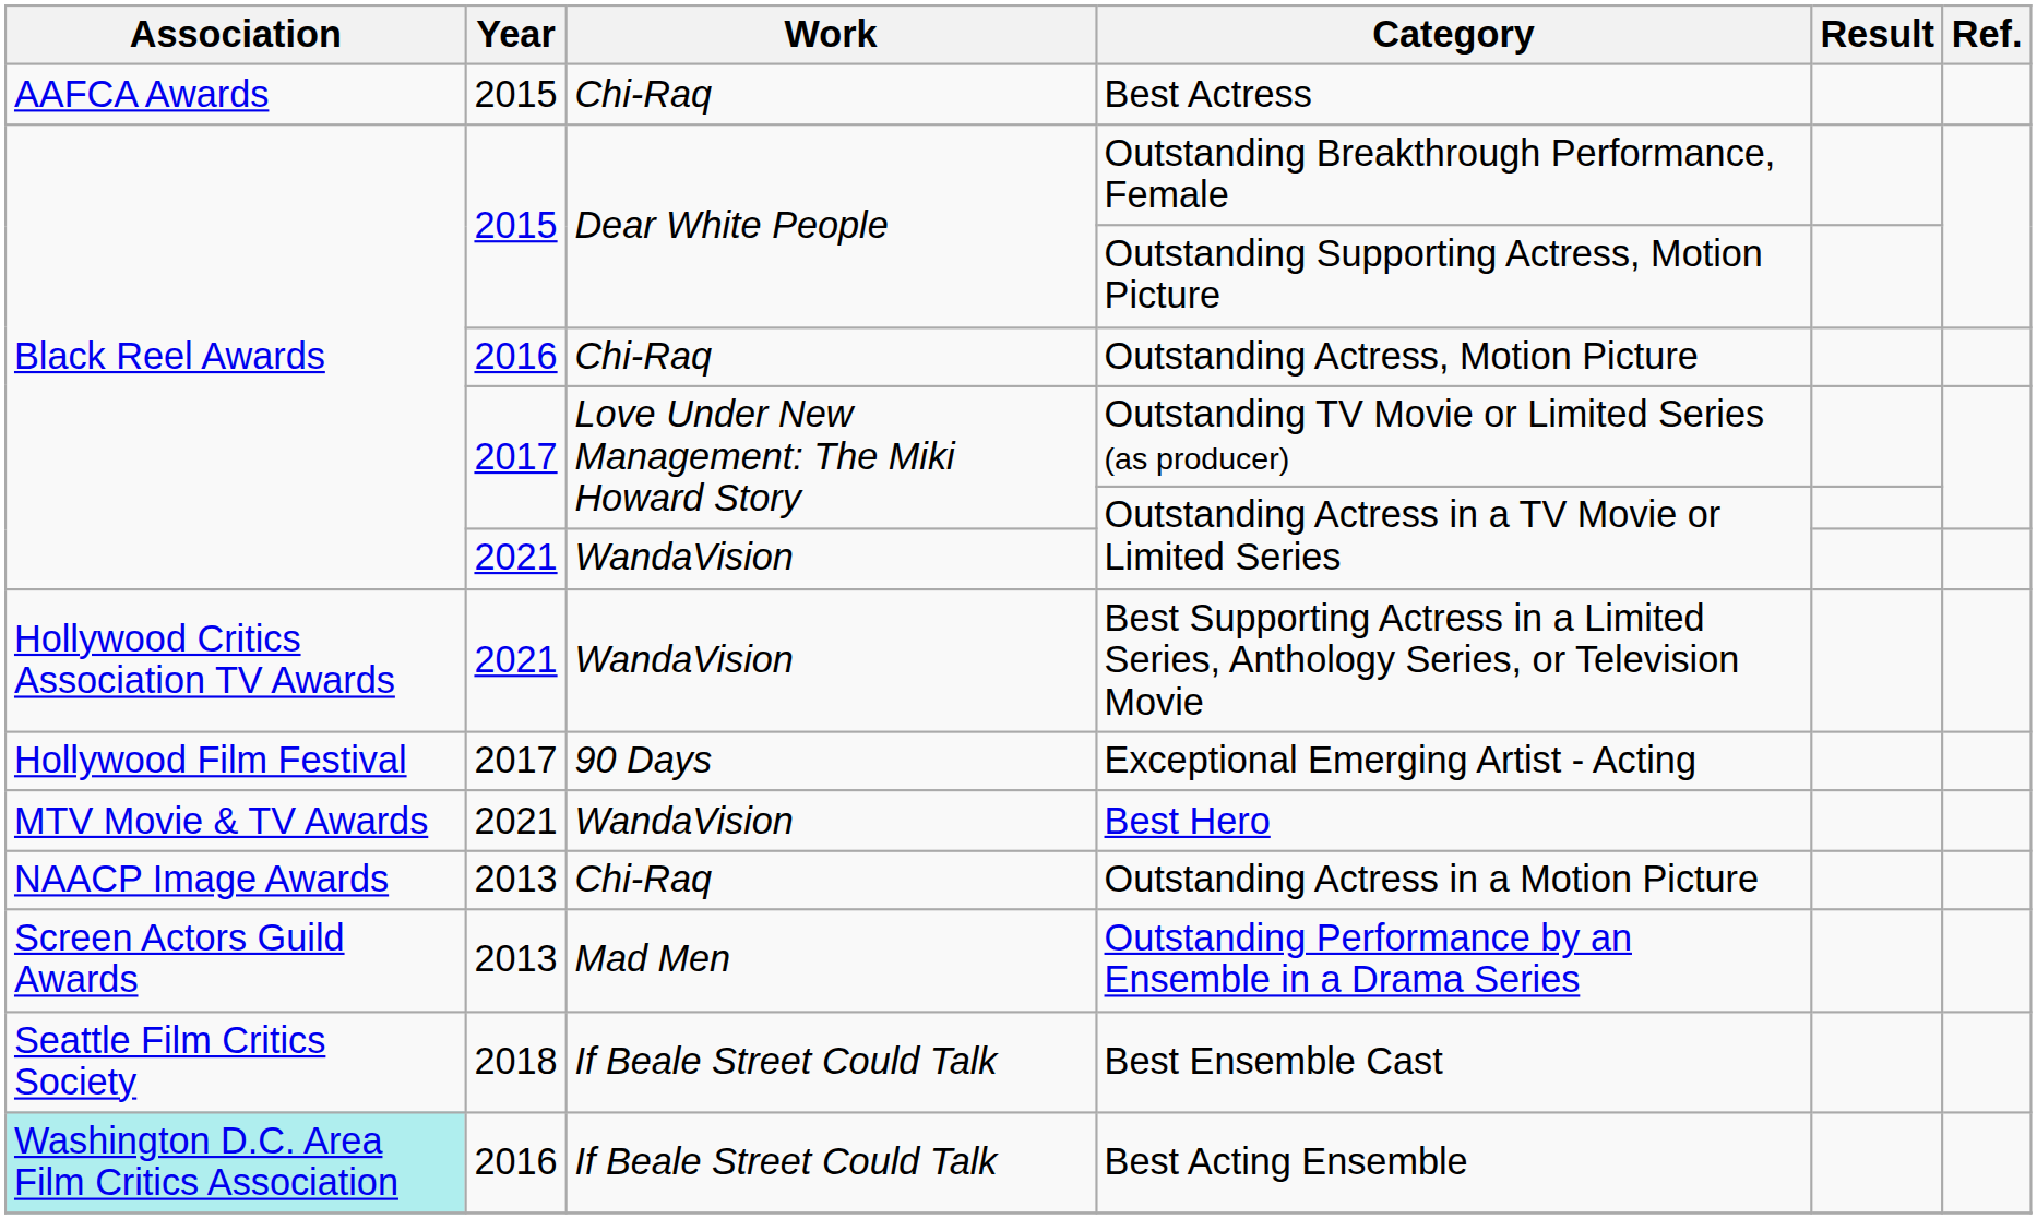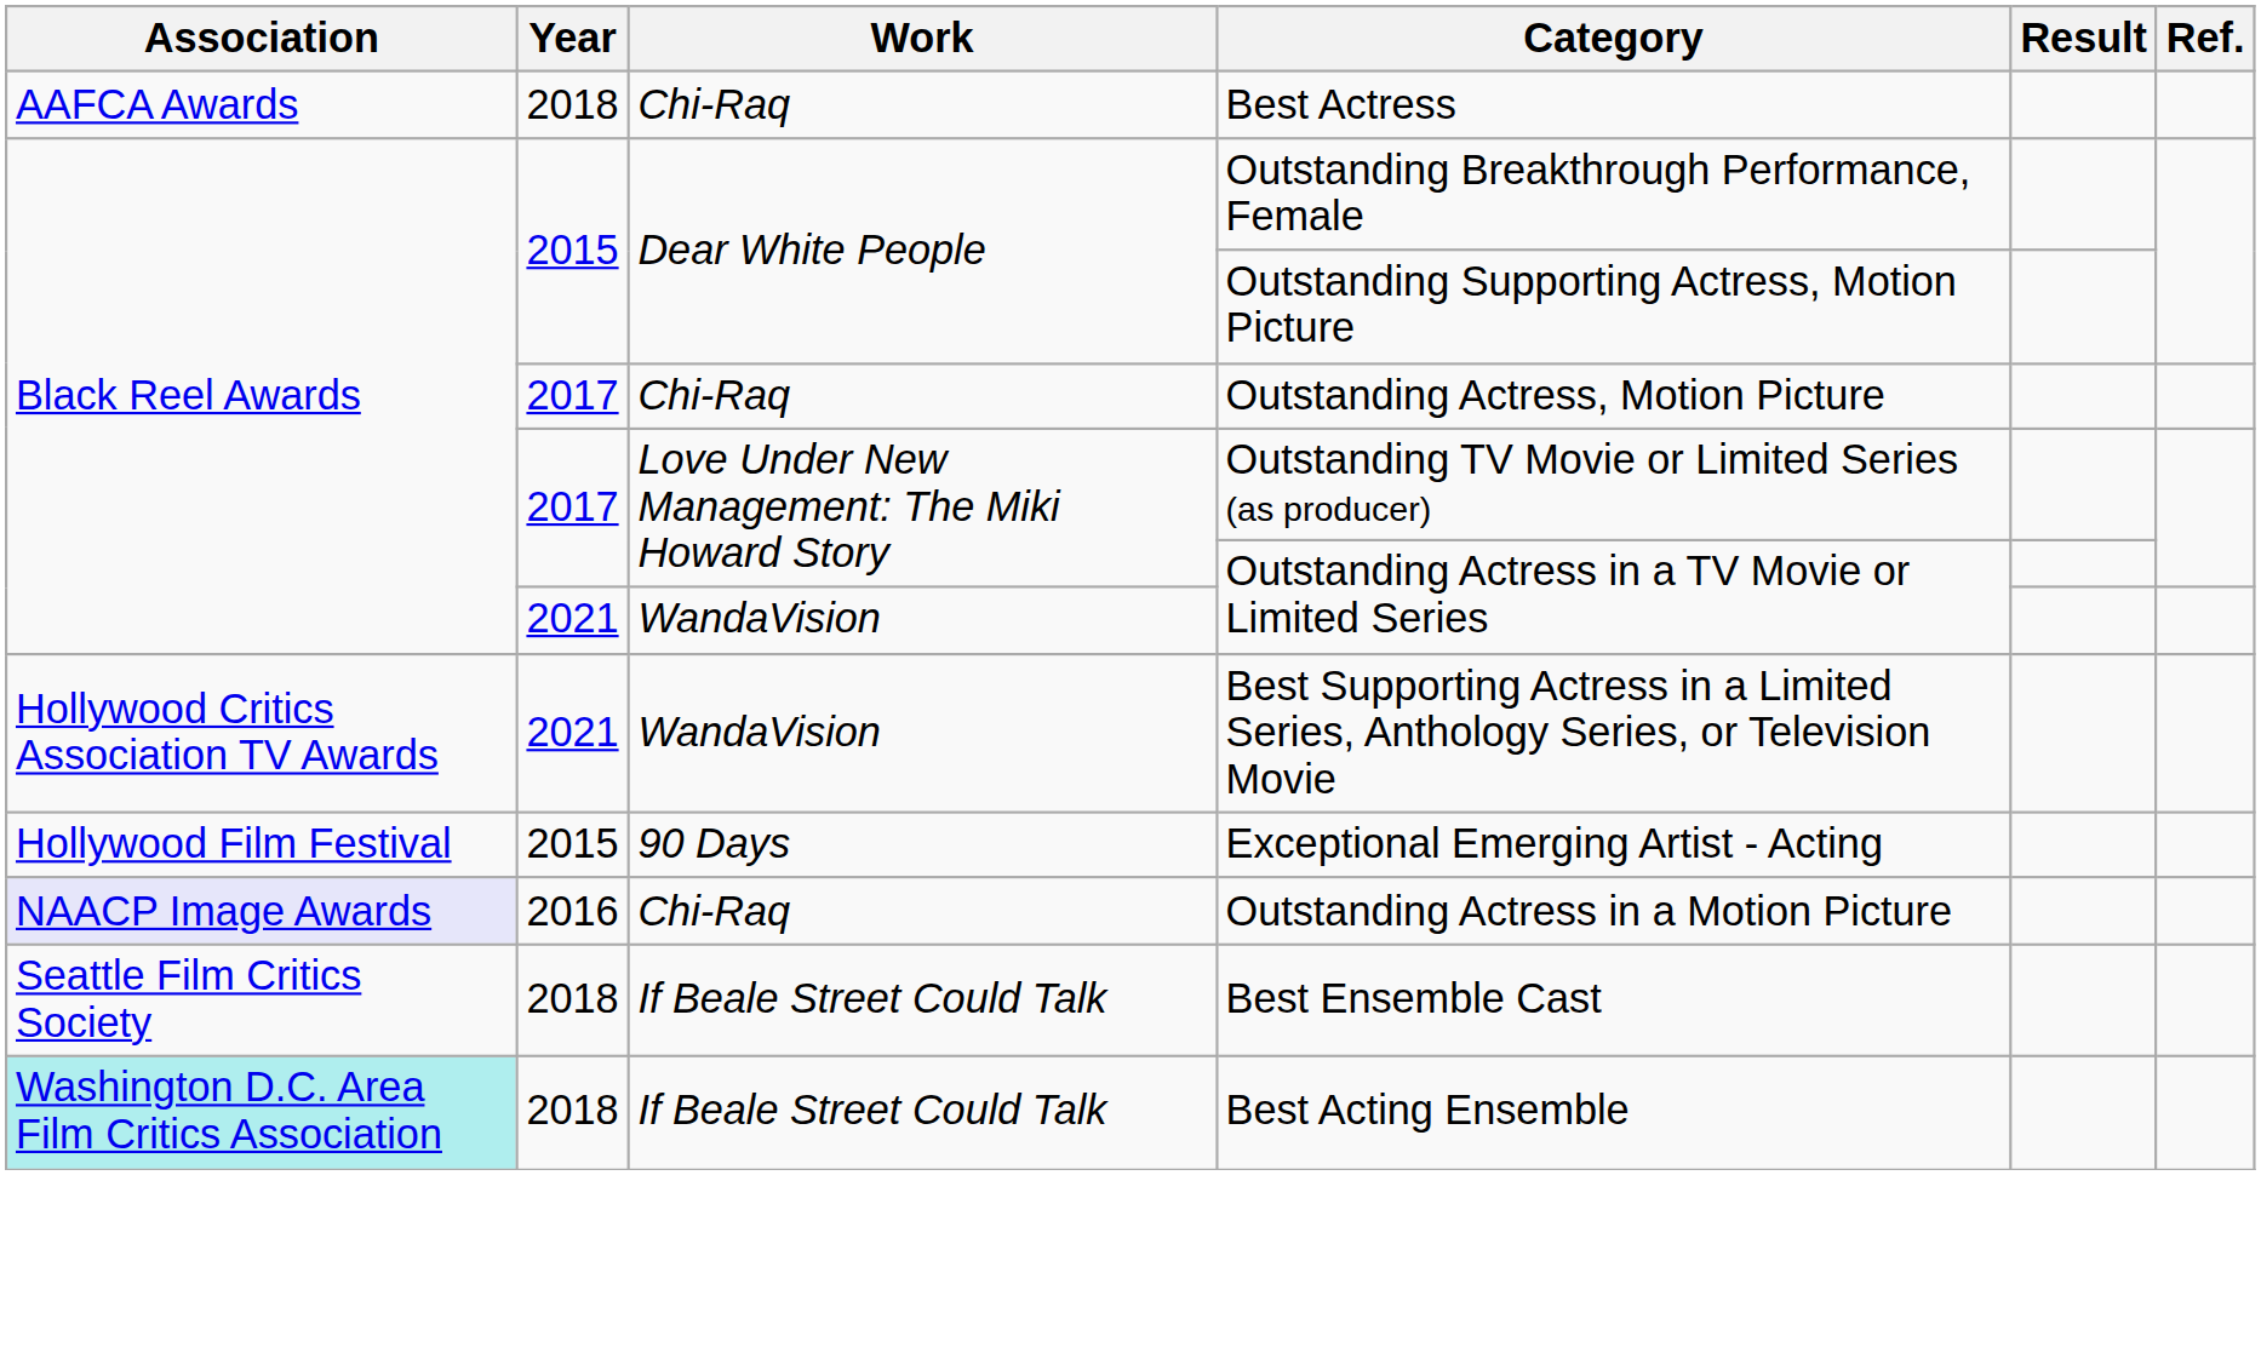 <table class="wikitable">
 <tr>
 <th>Association</th>
 <th>Year</th>
 <th>Work</th>
 <th>Category</th>
 <th>Result</th>
 <th>Ref.</th>
 </tr>
 <tr>
 <td><a href='#'>AAFCA Awards</a></td>
-<td>2015</td>
+<td>2018</td>
 <td><em>Chi-Raq</em></td>
 <td>Best Actress</td>
 <td></td>
 <td></td>
 </tr>
 <tr>
 <td rowspan="6"><a href='#'>Black Reel Awards</a></td>
 <td rowspan="2"><a href='#'>2015</a></td>
 <td rowspan="2"><em>Dear White People</em></td>
 <td>Outstanding Breakthrough Performance, Female</td>
 <td></td>
 <td rowspan="2"></td>
 </tr>
 <tr>
 <td>Outstanding Supporting Actress, Motion Picture</td>
 <td></td>
 </tr>
 <tr>
-<td><a href='#'>2016</a></td>
+<td><a href='#'>2017</a></td>
 <td><em>Chi-Raq</em></td>
 <td>Outstanding Actress, Motion Picture</td>
 <td></td>
 <td></td>
 </tr>
 <tr>
 <td rowspan="2"><a href='#'>2017</a></td>
 <td rowspan="2"><em>Love Under New Management: The Miki Howard Story</em></td>
 <td>Outstanding TV Movie or Limited Series <small>(as producer)</small></td>
 <td></td>
 <td rowspan="2"></td>
 </tr>
 <tr>
 <td rowspan=2>Outstanding Actress in a TV Movie or Limited Series</td>
 <td></td>
 </tr>
 <tr>
 <td><a href='#'>2021</a></td>
 <td><em>WandaVision</em></td>
 <td></td>
 <td></td>
 </tr>
 <tr>
 <td><a href='#'>Hollywood Critics Association TV Awards</a></td>
 <td><a href='#'>2021</a></td>
 <td><em>WandaVision</em></td>
 <td>Best Supporting Actress in a Limited Series, Anthology Series, or Television Movie</td>
 <td></td>
 <td></td>
 </tr>
 <tr>
 <td><a href='#'>Hollywood Film Festival</a></td>
-<td>2017</td>
+<td>2015</td>
 <td><em>90 Days</em></td>
 <td>Exceptional Emerging Artist - Acting</td>
 <td></td>
 <td></td>
 </tr>
 <tr>
-<td><a href='#'>MTV Movie & TV Awards</a></td>
-<td>2021</td>
-<td><em>WandaVision</em></td>
-<td><a href='#'>Best Hero</a></td>
-<td></td>
-<td></td>
-</tr>
-<tr>
-<td><a href='#'>NAACP Image Awards</a></td>
-<td>2013</td>
+<td style="background: lavender;"><a href='#'>NAACP Image Awards</a></td>
+<td>2016</td>
 <td><em>Chi-Raq</em></td>
 <td>Outstanding Actress in a Motion Picture</td>
-<td></td>
-<td></td>
-</tr>
-<tr>
-<td><a href='#'>Screen Actors Guild Awards</a></td>
-<td>2013</td>
-<td><em>Mad Men</em></td>
-<td><a href='#'>Outstanding Performance by an Ensemble in a Drama Series</a></td>
 <td></td>
 <td></td>
 </tr>
 <tr>
 <td><a href='#'>Seattle Film Critics Society</a></td>
 <td>2018</td>
 <td><em>If Beale Street Could Talk</em></td>
 <td>Best Ensemble Cast</td>
 <td></td>
 <td></td>
 </tr>
 <tr>
 <td style="background: paleturquoise;"><a href='#'>Washington D.C. Area Film Critics Association</a></td>
-<td>2016</td>
+<td>2018</td>
 <td><em>If Beale Street Could Talk</em></td>
 <td>Best Acting Ensemble</td>
 <td></td>
 <td></td>
 </tr>
 <tr>
 </tr>
 </table>
